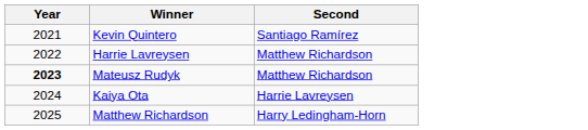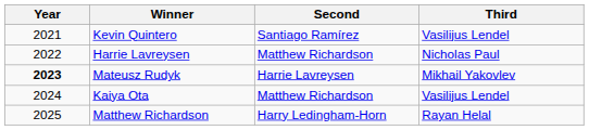 <table class="wikitable alternance sortable">
 <tr bgcolor="#CCCCCC">
 <th width="100">Year</th>
 <th width="200">Winner</th>
 <th width="200">Second</th>
+<th width="200">Third</th>
 </tr>
 <tr>
 <td align="center">2021</td>
 <td> <a href='#'>Kevin Quintero</a></td>
 <td> <a href='#'>Santiago Ramírez</a></td>
+<td> <a href='#'>Vasilijus Lendel</a></td>
 </tr>
 <tr>
 <td align="center">2022</td>
 <td> <a href='#'>Harrie Lavreysen</a></td>
 <td> <a href='#'>Matthew Richardson</a></td>
+<td> <a href='#'>Nicholas Paul</a></td>
 </tr>
 <tr>
 <td align="center"><strong>2023</strong></td>
 <td> <a href='#'>Mateusz Rudyk</a></td>
-<td> <a href='#'>Matthew Richardson</a></td>
+<td> <a href='#'>Harrie Lavreysen</a></td>
+<td> <a href='#'>Mikhail Yakovlev</a></td>
 </tr>
 <tr>
 <td align="center">2024</td>
 <td> <a href='#'>Kaiya Ota</a></td>
-<td> <a href='#'>Harrie Lavreysen</a></td>
+<td> <a href='#'>Matthew Richardson</a></td>
+<td> <a href='#'>Vasilijus Lendel</a></td>
 </tr>
 <tr>
 <td align="center">2025</td>
 <td> <a href='#'>Matthew Richardson</a></td>
 <td> <a href='#'>Harry Ledingham-Horn</a></td>
+<td> <a href='#'>Rayan Helal</a></td>
 </tr>
 </table>
